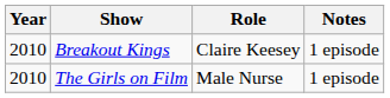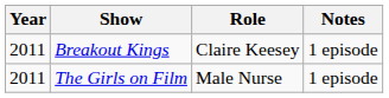 <table class="wikitable sortable">
 <tr>
 <th>Year</th>
 <th>Show</th>
 <th>Role</th>
 <th>Notes</th>
 </tr>
 <tr>
-<td>2010</td>
+<td>2011</td>
 <td><em><a href='#'>Breakout Kings</a></em></td>
 <td>Claire Keesey</td>
 <td>1 episode</td>
 </tr>
 <tr>
-<td>2010</td>
+<td>2011</td>
 <td><em><a href='#'>The Girls on Film</a></em></td>
 <td>Male Nurse</td>
 <td>1 episode</td>
 </tr>
 </table>
